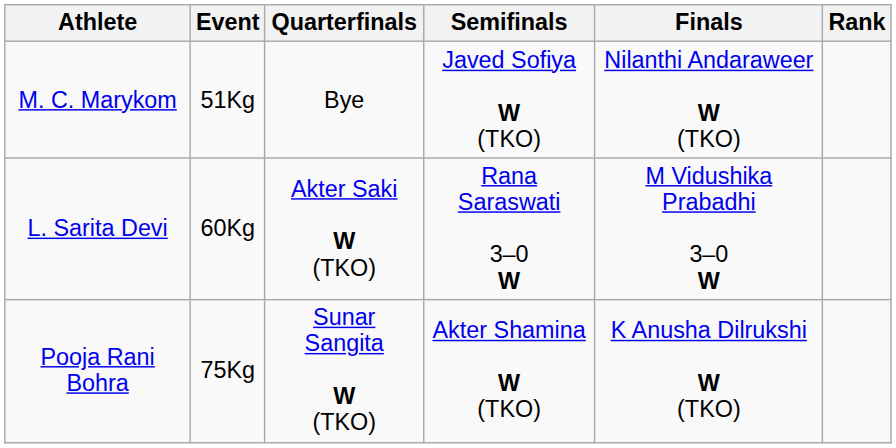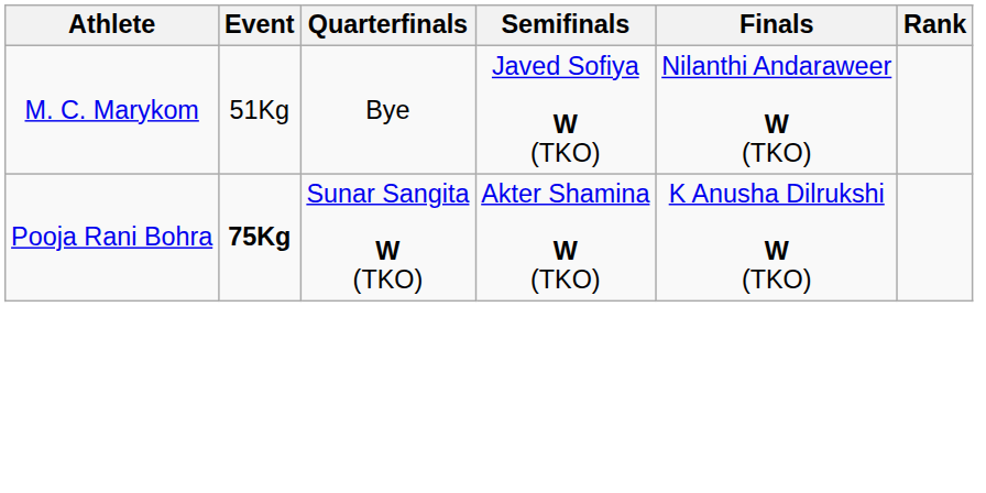 <table class="wikitable" style="text-align:center">
 <tr>
 <th>Athlete</th>
 <th>Event</th>
 <th>Quarterfinals</th>
 <th>Semifinals</th>
 <th>Finals</th>
 <th>Rank</th>
 </tr>
 <tr>
 <td><a href='#'>M. C. Marykom</a></td>
 <td>51Kg</td>
 <td>Bye</td>
 <td><a href='#'>Javed Sofiya</a><br><br><strong>W</strong><br>(TKO)</td>
 <td><a href='#'>Nilanthi Andaraweer</a><br><br><strong>W</strong><br>(TKO)</td>
 <td></td>
 </tr>
 <tr>
-<td><a href='#'>L. Sarita Devi</a></td>
-<td>60Kg</td>
-<td><a href='#'>Akter Saki</a><br><br><strong>W</strong><br>(TKO)</td>
-<td><a href='#'>Rana Saraswati</a><br><br>3–0<br><strong>W</strong></td>
-<td><a href='#'>M Vidushika Prabadhi</a><br><br>3–0<br><strong>W</strong></td>
-<td></td>
-</tr>
-<tr>
 <td><a href='#'>Pooja Rani Bohra</a></td>
-<td>75Kg</td>
+<td><strong>75Kg</strong></td>
 <td><a href='#'>Sunar Sangita</a><br><br><strong>W</strong><br>(TKO)</td>
 <td><a href='#'>Akter Shamina</a><br><br><strong>W</strong><br>(TKO)</td>
 <td><a href='#'>K Anusha Dilrukshi</a><br><br><strong>W</strong><br>(TKO)</td>
 <td></td>
 </tr>
 </table>
